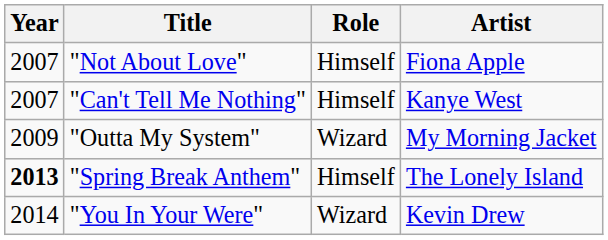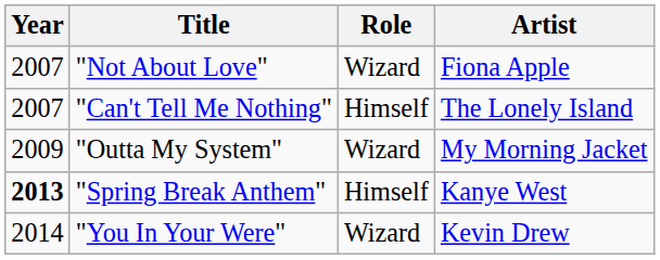 <table class="wikitable sortable">
 <tr>
 <th>Year</th>
 <th>Title</th>
 <th>Role</th>
 <th>Artist</th>
 </tr>
 <tr>
 <td>2007</td>
 <td>"<a href='#'>Not About Love</a>"</td>
-<td>Himself</td>
+<td>Wizard</td>
 <td><a href='#'>Fiona Apple</a></td>
 </tr>
 <tr>
 <td>2007</td>
 <td>"<a href='#'>Can't Tell Me Nothing</a>"</td>
 <td>Himself</td>
-<td><a href='#'>Kanye West</a></td>
+<td><a href='#'>The Lonely Island</a></td>
 </tr>
 <tr>
 <td>2009</td>
 <td>"Outta My System"</td>
 <td>Wizard</td>
 <td><a href='#'>My Morning Jacket</a></td>
 </tr>
 <tr>
 <td><strong>2013</strong></td>
 <td>"<a href='#'>Spring Break Anthem</a>"</td>
 <td>Himself</td>
-<td><a href='#'>The Lonely Island</a></td>
+<td><a href='#'>Kanye West</a></td>
 </tr>
 <tr>
 <td>2014</td>
 <td>"<a href='#'>You In Your Were</a>"</td>
 <td>Wizard</td>
 <td><a href='#'>Kevin Drew</a></td>
 </tr>
 </table>
